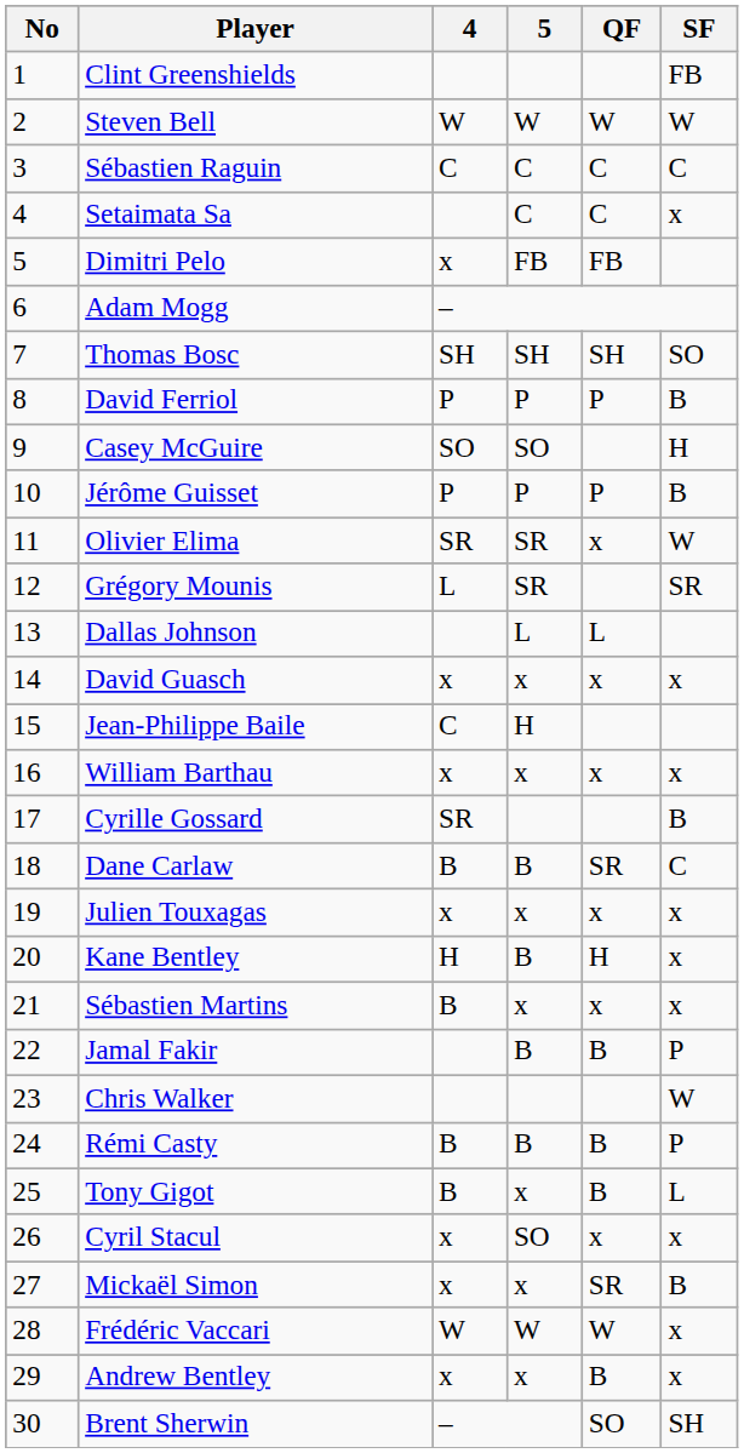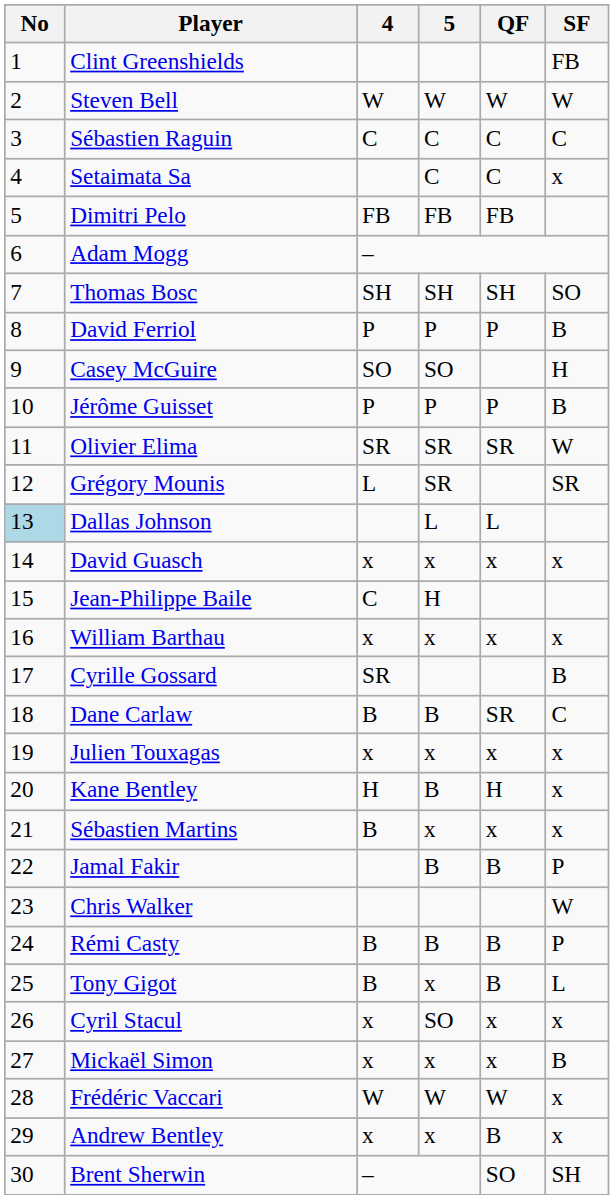 <table class="wikitable"  style="font-size:85%; width:40%;">
 <tr>
 <th>No</th>
 <th>Player</th>
 <th>4</th>
 <th>5</th>
 <th>QF</th>
 <th>SF</th>
 </tr>
 <tr>
 <td>1</td>
 <td><a href='#'>Clint Greenshields</a></td>
 <td></td>
 <td></td>
 <td></td>
 <td>FB</td>
 </tr>
 <tr>
 <td>2</td>
 <td><a href='#'>Steven Bell</a></td>
 <td>W</td>
 <td>W</td>
 <td>W</td>
 <td>W</td>
 </tr>
 <tr>
 <td>3</td>
 <td><a href='#'>Sébastien Raguin</a></td>
 <td>C</td>
 <td>C</td>
 <td>C</td>
 <td>C</td>
 </tr>
 <tr>
 <td>4</td>
 <td><a href='#'>Setaimata Sa</a></td>
 <td></td>
 <td>C</td>
 <td>C</td>
 <td>x</td>
 </tr>
 <tr>
 <td>5</td>
 <td><a href='#'>Dimitri Pelo</a></td>
-<td>x</td>
+<td>FB</td>
 <td>FB</td>
 <td>FB</td>
 <td></td>
 </tr>
 <tr>
 <td>6</td>
 <td><a href='#'>Adam Mogg</a></td>
 <td colspan="4">–</td>
 </tr>
 <tr>
 <td>7</td>
 <td><a href='#'>Thomas Bosc</a></td>
 <td>SH</td>
 <td>SH</td>
 <td>SH</td>
 <td>SO</td>
 </tr>
 <tr>
 <td>8</td>
 <td><a href='#'>David Ferriol</a></td>
 <td>P</td>
 <td>P</td>
 <td>P</td>
 <td>B</td>
 </tr>
 <tr>
 <td>9</td>
 <td><a href='#'>Casey McGuire</a></td>
 <td>SO</td>
 <td>SO</td>
 <td></td>
 <td>H</td>
 </tr>
 <tr>
 <td>10</td>
 <td><a href='#'>Jérôme Guisset</a></td>
 <td>P</td>
 <td>P</td>
 <td>P</td>
 <td>B</td>
 </tr>
 <tr>
 <td>11</td>
 <td><a href='#'>Olivier Elima</a></td>
 <td>SR</td>
 <td>SR</td>
-<td>x</td>
+<td>SR</td>
 <td>W</td>
 </tr>
 <tr>
 <td>12</td>
 <td><a href='#'>Grégory Mounis</a></td>
 <td>L</td>
 <td>SR</td>
 <td></td>
 <td>SR</td>
 </tr>
 <tr>
-<td>13</td>
+<td style="background: lightblue;">13</td>
 <td><a href='#'>Dallas Johnson</a></td>
 <td></td>
 <td>L</td>
 <td>L</td>
 <td></td>
 </tr>
 <tr>
 <td>14</td>
 <td><a href='#'>David Guasch</a></td>
 <td>x</td>
 <td>x</td>
 <td>x</td>
 <td>x</td>
 </tr>
 <tr>
 <td>15</td>
 <td><a href='#'>Jean-Philippe Baile</a></td>
 <td>C</td>
 <td>H</td>
 <td></td>
 <td></td>
 </tr>
 <tr>
 <td>16</td>
 <td><a href='#'>William Barthau</a></td>
 <td>x</td>
 <td>x</td>
 <td>x</td>
 <td>x</td>
 </tr>
 <tr>
 <td>17</td>
 <td><a href='#'>Cyrille Gossard</a></td>
 <td>SR</td>
 <td></td>
 <td></td>
 <td>B</td>
 </tr>
 <tr>
 <td>18</td>
 <td><a href='#'>Dane Carlaw</a></td>
 <td>B</td>
 <td>B</td>
 <td>SR</td>
 <td>C</td>
 </tr>
 <tr>
 <td>19</td>
 <td><a href='#'>Julien Touxagas</a></td>
 <td>x</td>
 <td>x</td>
 <td>x</td>
 <td>x</td>
 </tr>
 <tr>
 <td>20</td>
 <td><a href='#'>Kane Bentley</a></td>
 <td>H</td>
 <td>B</td>
 <td>H</td>
 <td>x</td>
 </tr>
 <tr>
 <td>21</td>
 <td><a href='#'>Sébastien Martins</a></td>
 <td>B</td>
 <td>x</td>
 <td>x</td>
 <td>x</td>
 </tr>
 <tr>
 <td>22</td>
 <td><a href='#'>Jamal Fakir</a></td>
 <td></td>
 <td>B</td>
 <td>B</td>
 <td>P</td>
 </tr>
 <tr>
 <td>23</td>
 <td><a href='#'>Chris Walker</a></td>
 <td></td>
 <td></td>
 <td></td>
 <td>W</td>
 </tr>
 <tr>
 <td>24</td>
 <td><a href='#'>Rémi Casty</a></td>
 <td>B</td>
 <td>B</td>
 <td>B</td>
 <td>P</td>
 </tr>
 <tr>
 <td>25</td>
 <td><a href='#'>Tony Gigot</a></td>
 <td>B</td>
 <td>x</td>
 <td>B</td>
 <td>L</td>
 </tr>
 <tr>
 <td>26</td>
 <td><a href='#'>Cyril Stacul</a></td>
 <td>x</td>
 <td>SO</td>
 <td>x</td>
 <td>x</td>
 </tr>
 <tr>
 <td>27</td>
 <td><a href='#'>Mickaël Simon</a></td>
 <td>x</td>
 <td>x</td>
-<td>SR</td>
+<td>x</td>
 <td>B</td>
 </tr>
 <tr>
 <td>28</td>
 <td><a href='#'>Frédéric Vaccari</a></td>
 <td>W</td>
 <td>W</td>
 <td>W</td>
 <td>x</td>
 </tr>
 <tr>
 <td>29</td>
 <td><a href='#'>Andrew Bentley</a></td>
 <td>x</td>
 <td>x</td>
 <td>B</td>
 <td>x</td>
 </tr>
 <tr>
 <td>30</td>
 <td><a href='#'>Brent Sherwin</a></td>
 <td colspan="2">–</td>
 <td>SO</td>
 <td>SH</td>
 </tr>
 <tr>
 </tr>
 </table>
